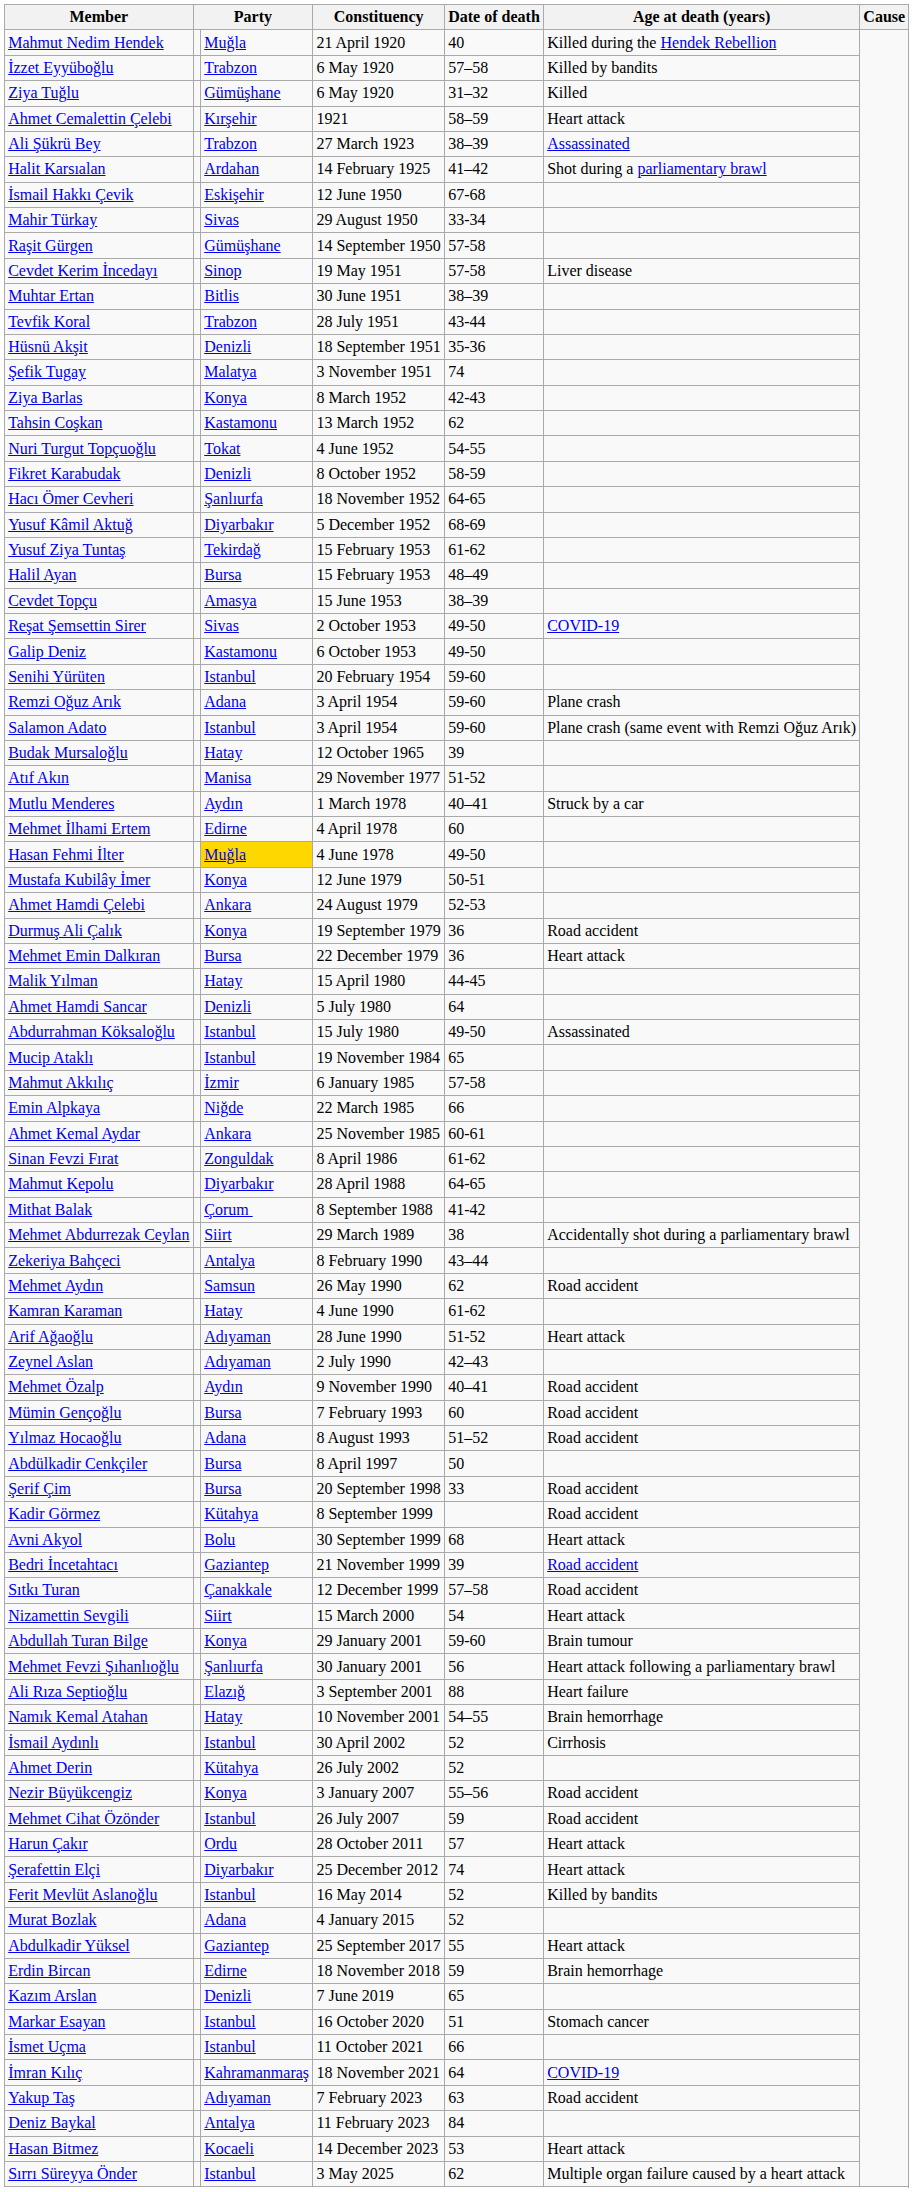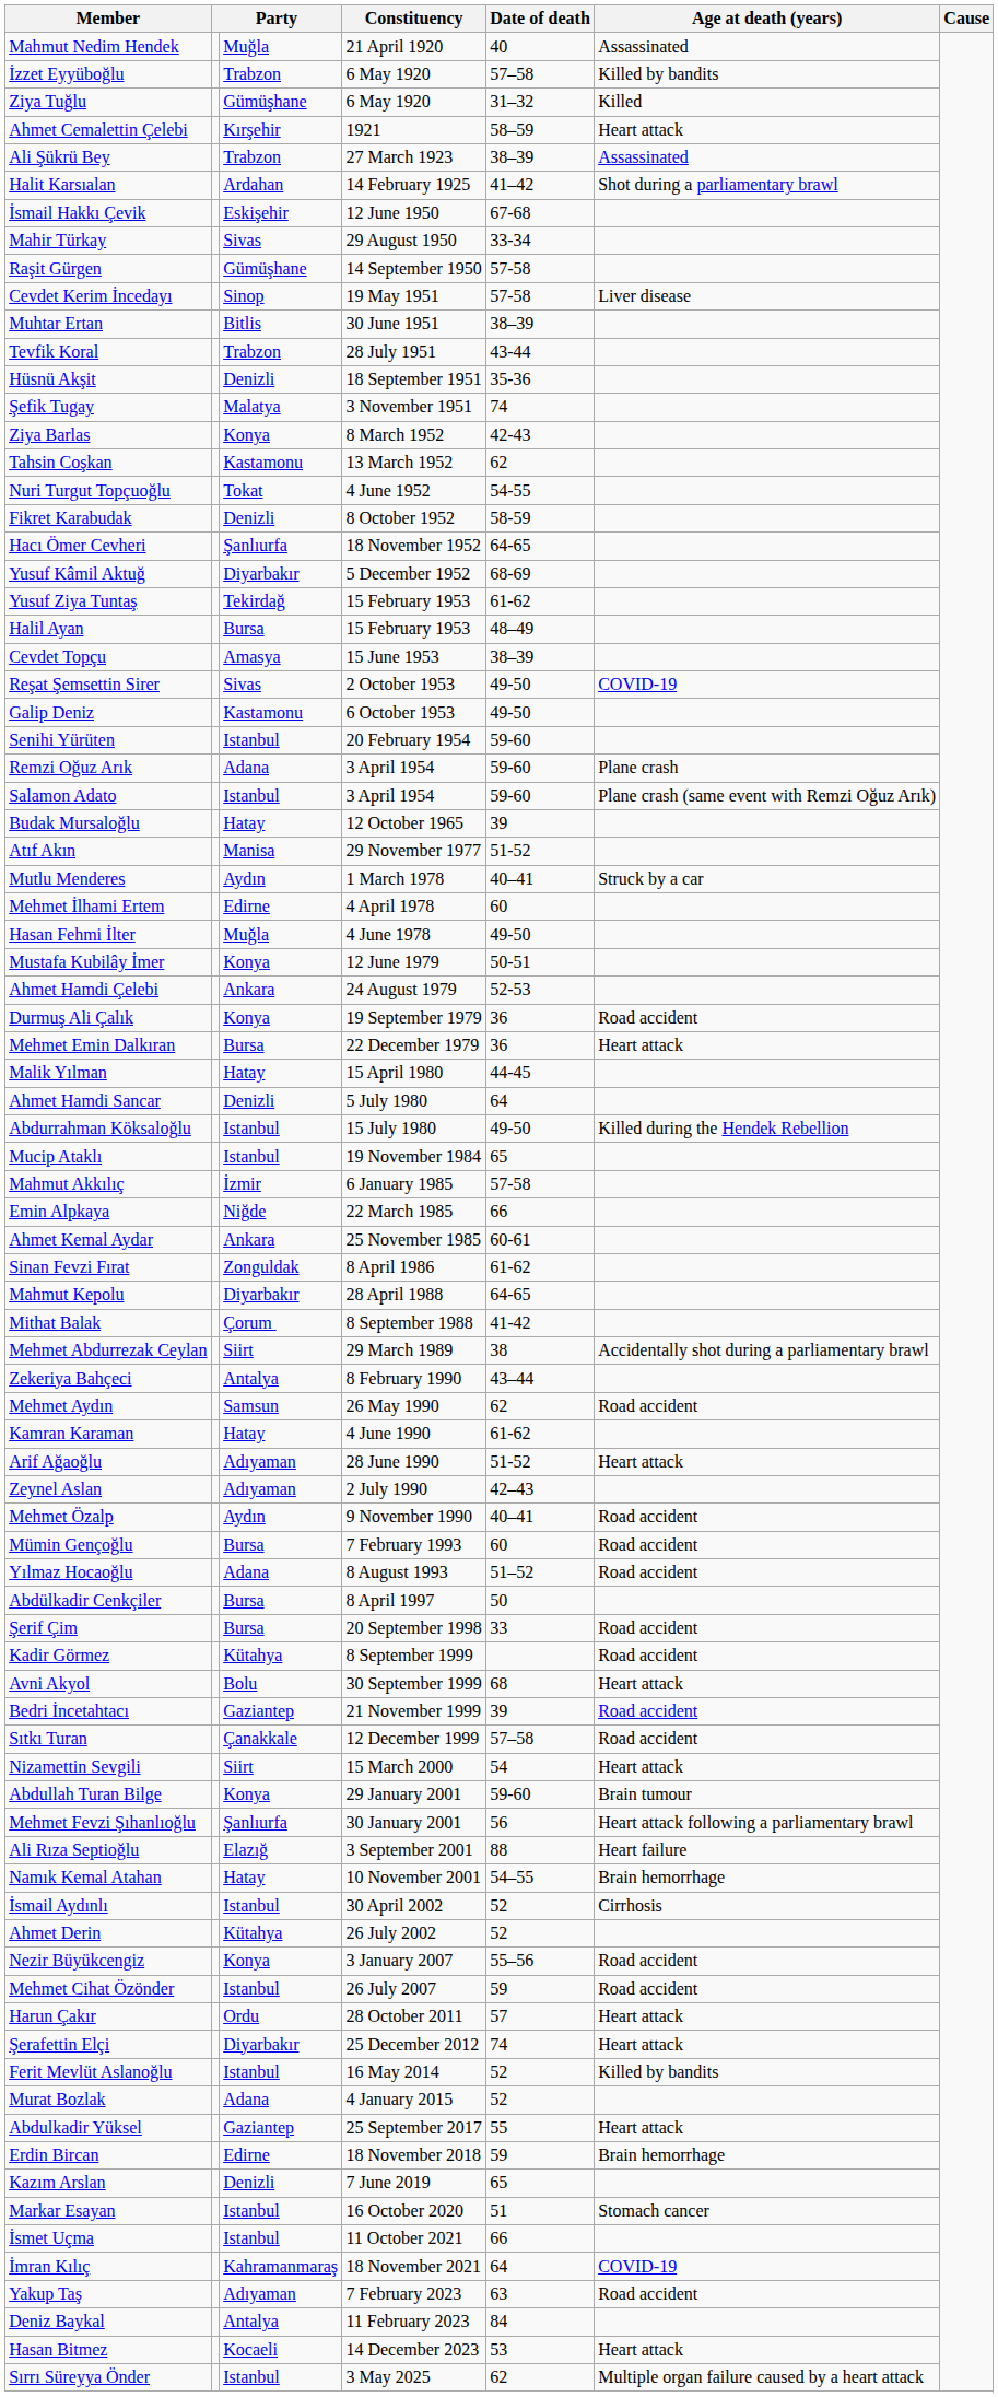 <table class="wikitable sortable">
 <tr>
 <th>Member</th>
 <th colspan=2>Party</th>
 <th>Constituency</th>
 <th>Date of death</th>
 <th>Age at death (years)</th>
 <th>Cause</th>
 </tr>
 <tr>
 <td><a href='#'>Mahmut Nedim Hendek</a></td>
 <td></td>
 <td><a href='#'>Muğla</a></td>
 <td>21 April 1920</td>
 <td>40</td>
-<td>Killed during the <a href='#'>Hendek Rebellion</a></td>
+<td>Assassinated</td>
 </tr>
 <tr>
 <td><a href='#'>İzzet Eyyüboğlu</a></td>
 <td></td>
 <td><a href='#'>Trabzon</a></td>
 <td>6 May 1920</td>
 <td>57–58</td>
 <td>Killed by bandits</td>
 </tr>
 <tr>
 <td><a href='#'>Ziya Tuğlu</a></td>
 <td></td>
 <td><a href='#'>Gümüşhane</a></td>
 <td>6 May 1920</td>
 <td>31–32</td>
 <td>Killed</td>
 </tr>
 <tr>
 <td><a href='#'>Ahmet Cemalettin Çelebi</a></td>
 <td></td>
 <td><a href='#'>Kırşehir</a></td>
 <td>1921</td>
 <td>58–59</td>
 <td>Heart attack</td>
 </tr>
 <tr>
 <td><a href='#'>Ali Şükrü Bey</a></td>
 <td></td>
 <td><a href='#'>Trabzon</a></td>
 <td>27 March 1923</td>
 <td>38–39</td>
 <td><a href='#'>Assassinated</a></td>
 </tr>
 <tr>
 <td><a href='#'>Halit Karsıalan</a></td>
 <td></td>
 <td><a href='#'>Ardahan</a></td>
 <td>14 February 1925</td>
 <td>41–42</td>
 <td>Shot during a <a href='#'>parliamentary brawl</a></td>
 </tr>
 <tr>
 <td><a href='#'>İsmail Hakkı Çevik</a></td>
 <td></td>
 <td><a href='#'>Eskişehir</a></td>
 <td>12 June 1950</td>
 <td>67-68</td>
 <td></td>
 </tr>
 <tr>
 <td><a href='#'>Mahir Türkay</a></td>
 <td></td>
 <td><a href='#'>Sivas</a></td>
 <td>29 August 1950</td>
 <td>33-34</td>
 <td></td>
 </tr>
 <tr>
 <td><a href='#'>Raşit Gürgen</a></td>
 <td></td>
 <td><a href='#'>Gümüşhane</a></td>
 <td>14 September 1950</td>
 <td>57-58</td>
 <td></td>
 </tr>
 <tr>
 <td><a href='#'>Cevdet Kerim İncedayı</a></td>
 <td></td>
 <td><a href='#'>Sinop</a></td>
 <td>19 May 1951</td>
 <td>57-58</td>
 <td>Liver disease</td>
 </tr>
 <tr>
 <td><a href='#'>Muhtar Ertan</a></td>
 <td></td>
 <td><a href='#'>Bitlis</a></td>
 <td>30 June 1951</td>
 <td>38–39</td>
 <td></td>
 </tr>
 <tr>
 <td><a href='#'>Tevfik Koral</a></td>
 <td></td>
 <td><a href='#'>Trabzon</a></td>
 <td>28 July 1951</td>
 <td>43-44</td>
 <td></td>
 </tr>
 <tr>
 <td><a href='#'>Hüsnü Akşit</a></td>
 <td></td>
 <td><a href='#'>Denizli</a></td>
 <td>18 September 1951</td>
 <td>35-36</td>
 <td></td>
 </tr>
 <tr>
 <td><a href='#'>Şefik Tugay</a></td>
 <td></td>
 <td><a href='#'>Malatya</a></td>
 <td>3 November 1951</td>
 <td>74</td>
 <td></td>
 </tr>
 <tr>
 <td><a href='#'>Ziya Barlas</a></td>
 <td></td>
 <td><a href='#'>Konya</a></td>
 <td>8 March 1952</td>
 <td>42-43</td>
 <td></td>
 </tr>
 <tr>
 <td><a href='#'>Tahsin Coşkan</a></td>
 <td></td>
 <td><a href='#'>Kastamonu</a></td>
 <td>13 March 1952</td>
 <td>62</td>
 <td></td>
 </tr>
 <tr>
 <td><a href='#'>Nuri Turgut Topçuoğlu</a></td>
 <td></td>
 <td><a href='#'>Tokat</a></td>
 <td>4 June 1952</td>
 <td>54-55</td>
 <td></td>
 </tr>
 <tr>
 <td><a href='#'>Fikret Karabudak</a></td>
 <td></td>
 <td><a href='#'>Denizli</a></td>
 <td>8 October 1952</td>
 <td>58-59</td>
 <td></td>
 </tr>
 <tr>
 <td><a href='#'>Hacı Ömer Cevheri</a></td>
 <td></td>
 <td><a href='#'>Şanlıurfa</a></td>
 <td>18 November 1952</td>
 <td>64-65</td>
 <td></td>
 </tr>
 <tr>
 <td><a href='#'>Yusuf Kâmil Aktuğ</a></td>
 <td></td>
 <td><a href='#'>Diyarbakır</a></td>
 <td>5 December 1952</td>
 <td>68-69</td>
 <td></td>
 </tr>
 <tr>
 <td><a href='#'>Yusuf Ziya Tuntaş</a></td>
 <td></td>
 <td><a href='#'>Tekirdağ</a></td>
 <td>15 February 1953</td>
 <td>61-62</td>
 <td></td>
 </tr>
 <tr>
 <td><a href='#'>Halil Ayan</a></td>
 <td></td>
 <td><a href='#'>Bursa</a></td>
 <td>15 February 1953</td>
 <td>48–49</td>
 <td></td>
 </tr>
 <tr>
 <td><a href='#'>Cevdet Topçu</a></td>
 <td></td>
 <td><a href='#'>Amasya</a></td>
 <td>15 June 1953</td>
 <td>38–39</td>
 <td></td>
 </tr>
 <tr>
 <td><a href='#'>Reşat Şemsettin Sirer</a></td>
 <td></td>
 <td><a href='#'>Sivas</a></td>
 <td>2 October 1953</td>
 <td>49-50</td>
 <td><a href='#'>COVID-19</a></td>
 </tr>
 <tr>
 <td><a href='#'>Galip Deniz</a></td>
 <td></td>
 <td><a href='#'>Kastamonu</a></td>
 <td>6 October 1953</td>
 <td>49-50</td>
 <td></td>
 </tr>
 <tr>
 <td><a href='#'>Senihi Yürüten</a></td>
 <td></td>
 <td><a href='#'>Istanbul</a></td>
 <td>20 February 1954</td>
 <td>59-60</td>
 <td></td>
 </tr>
 <tr>
 <td><a href='#'>Remzi Oğuz Arık</a></td>
 <td></td>
 <td><a href='#'>Adana</a></td>
 <td>3 April 1954</td>
 <td>59-60</td>
 <td>Plane crash</td>
 </tr>
 <tr>
 <td><a href='#'>Salamon Adato</a></td>
 <td></td>
 <td><a href='#'>Istanbul</a></td>
 <td>3 April 1954</td>
 <td>59-60</td>
 <td>Plane crash (same event with Remzi Oğuz Arık)</td>
 </tr>
 <tr>
 <td><a href='#'>Budak Mursaloğlu</a></td>
 <td></td>
 <td><a href='#'>Hatay</a></td>
 <td>12 October 1965</td>
 <td>39</td>
 <td></td>
 </tr>
 <tr>
 <td><a href='#'>Atıf Akın</a></td>
 <td></td>
 <td><a href='#'>Manisa</a></td>
 <td>29 November 1977</td>
 <td>51-52</td>
 <td></td>
 </tr>
 <tr>
 <td><a href='#'>Mutlu Menderes</a></td>
 <td></td>
 <td><a href='#'>Aydın</a></td>
 <td>1 March 1978</td>
 <td>40–41</td>
 <td>Struck by a car</td>
 </tr>
 <tr>
 <td><a href='#'>Mehmet İlhami Ertem</a></td>
 <td></td>
 <td><a href='#'>Edirne</a></td>
 <td>4 April 1978</td>
 <td>60</td>
 <td></td>
 </tr>
 <tr>
 <td><a href='#'>Hasan Fehmi İlter</a></td>
 <td></td>
-<td style="background: gold;"><a href='#'>Muğla</a></td>
+<td><a href='#'>Muğla</a></td>
 <td>4 June 1978</td>
 <td>49-50</td>
 <td></td>
 </tr>
 <tr>
 <td><a href='#'>Mustafa Kubilây İmer</a></td>
 <td></td>
 <td><a href='#'>Konya</a></td>
 <td>12 June 1979</td>
 <td>50-51</td>
 <td></td>
 </tr>
 <tr>
 <td><a href='#'>Ahmet Hamdi Çelebi</a></td>
 <td></td>
 <td><a href='#'>Ankara</a></td>
 <td>24 August 1979</td>
 <td>52-53</td>
 <td></td>
 </tr>
 <tr>
 <td><a href='#'>Durmuş Ali Çalık</a></td>
 <td></td>
 <td><a href='#'>Konya</a></td>
 <td>19 September 1979</td>
 <td>36</td>
 <td>Road accident</td>
 </tr>
 <tr>
 <td><a href='#'>Mehmet Emin Dalkıran</a></td>
 <td></td>
 <td><a href='#'>Bursa</a></td>
 <td>22 December 1979</td>
 <td>36</td>
 <td>Heart attack</td>
 </tr>
 <tr>
 <td><a href='#'>Malik Yılman</a></td>
 <td></td>
 <td><a href='#'>Hatay</a></td>
 <td>15 April 1980</td>
 <td>44-45</td>
 <td></td>
 </tr>
 <tr>
 <td><a href='#'>Ahmet Hamdi Sancar</a></td>
 <td></td>
 <td><a href='#'>Denizli</a></td>
 <td>5 July 1980</td>
 <td>64</td>
 <td></td>
 </tr>
 <tr>
 <td><a href='#'>Abdurrahman Köksaloğlu</a></td>
 <td></td>
 <td><a href='#'>Istanbul</a></td>
 <td>15 July 1980</td>
 <td>49-50</td>
-<td>Assassinated</td>
+<td>Killed during the <a href='#'>Hendek Rebellion</a></td>
 </tr>
 <tr>
 <td><a href='#'>Mucip Ataklı</a></td>
 <td></td>
 <td><a href='#'>Istanbul</a></td>
 <td>19 November 1984</td>
 <td>65</td>
 <td></td>
 </tr>
 <tr>
 <td><a href='#'>Mahmut Akkılıç</a></td>
 <td></td>
 <td><a href='#'>İzmir</a></td>
 <td>6 January 1985</td>
 <td>57-58</td>
 <td></td>
 </tr>
 <tr>
 <td><a href='#'>Emin Alpkaya</a></td>
 <td></td>
 <td><a href='#'>Niğde</a></td>
 <td>22 March 1985</td>
 <td>66</td>
 <td></td>
 </tr>
 <tr>
 <td><a href='#'>Ahmet Kemal Aydar</a></td>
 <td></td>
 <td><a href='#'>Ankara</a></td>
 <td>25 November 1985</td>
 <td>60-61</td>
 <td></td>
 </tr>
 <tr>
 <td><a href='#'>Sinan Fevzi Fırat</a></td>
 <td></td>
 <td><a href='#'>Zonguldak</a></td>
 <td>8 April 1986</td>
 <td>61-62</td>
 <td></td>
 </tr>
 <tr>
 <td><a href='#'>Mahmut Kepolu</a></td>
 <td></td>
 <td><a href='#'>Diyarbakır</a></td>
 <td>28 April 1988</td>
 <td>64-65</td>
 <td></td>
 </tr>
 <tr>
 <td><a href='#'>Mithat Balak</a></td>
 <td></td>
 <td><a href='#'>Çorum </a></td>
 <td>8 September 1988</td>
 <td>41-42</td>
 <td></td>
 </tr>
 <tr>
 <td><a href='#'>Mehmet Abdurrezak Ceylan</a></td>
 <td></td>
 <td><a href='#'>Siirt</a></td>
 <td>29 March 1989</td>
 <td>38</td>
 <td>Accidentally shot during a parliamentary brawl</td>
 </tr>
 <tr>
 <td><a href='#'>Zekeriya Bahçeci</a></td>
 <td></td>
 <td><a href='#'>Antalya</a></td>
 <td>8 February 1990</td>
 <td>43–44</td>
 <td></td>
 </tr>
 <tr>
 <td><a href='#'>Mehmet Aydın</a></td>
 <td></td>
 <td><a href='#'>Samsun</a></td>
 <td>26 May 1990</td>
 <td>62</td>
 <td>Road accident</td>
 </tr>
 <tr>
 <td><a href='#'>Kamran Karaman</a></td>
 <td></td>
 <td><a href='#'>Hatay</a></td>
 <td>4 June 1990</td>
 <td>61-62</td>
 <td></td>
 </tr>
 <tr>
 <td><a href='#'>Arif Ağaoğlu</a></td>
 <td></td>
 <td><a href='#'>Adıyaman</a></td>
 <td>28 June 1990</td>
 <td>51-52</td>
 <td>Heart attack</td>
 </tr>
 <tr>
 <td><a href='#'>Zeynel Aslan</a></td>
 <td></td>
 <td><a href='#'>Adıyaman</a></td>
 <td>2 July 1990</td>
 <td>42–43</td>
 <td></td>
 </tr>
 <tr>
 <td><a href='#'>Mehmet Özalp</a></td>
 <td></td>
 <td><a href='#'>Aydın</a></td>
 <td>9 November 1990</td>
 <td>40–41</td>
 <td>Road accident</td>
 </tr>
 <tr>
 <td><a href='#'>Mümin Gençoğlu</a></td>
 <td></td>
 <td><a href='#'>Bursa</a></td>
 <td>7 February 1993</td>
 <td>60</td>
 <td>Road accident</td>
 </tr>
 <tr>
 <td><a href='#'>Yılmaz Hocaoğlu</a></td>
 <td></td>
 <td><a href='#'>Adana</a></td>
 <td>8 August 1993</td>
 <td>51–52</td>
 <td>Road accident</td>
 </tr>
 <tr>
 <td><a href='#'>Abdülkadir Cenkçiler</a></td>
 <td></td>
 <td><a href='#'>Bursa</a></td>
 <td>8 April 1997</td>
 <td>50</td>
 <td></td>
 </tr>
 <tr>
 <td><a href='#'>Şerif Çim</a></td>
 <td></td>
 <td><a href='#'>Bursa</a></td>
 <td>20 September 1998</td>
 <td>33</td>
 <td>Road accident</td>
 </tr>
 <tr>
 <td><a href='#'>Kadir Görmez</a></td>
 <td></td>
 <td><a href='#'>Kütahya</a></td>
 <td>8 September 1999</td>
 <td></td>
 <td>Road accident</td>
 </tr>
 <tr>
 <td><a href='#'>Avni Akyol</a></td>
 <td></td>
 <td><a href='#'>Bolu</a></td>
 <td>30 September 1999</td>
 <td>68</td>
 <td>Heart attack</td>
 </tr>
 <tr>
 <td><a href='#'>Bedri İncetahtacı</a></td>
 <td></td>
 <td><a href='#'>Gaziantep</a></td>
 <td>21 November 1999</td>
 <td>39</td>
 <td><a href='#'>Road accident</a></td>
 </tr>
 <tr>
 <td><a href='#'>Sıtkı Turan</a></td>
 <td></td>
 <td><a href='#'>Çanakkale</a></td>
 <td>12 December 1999</td>
 <td>57–58</td>
 <td>Road accident</td>
 </tr>
 <tr>
 <td><a href='#'>Nizamettin Sevgili</a></td>
 <td></td>
 <td><a href='#'>Siirt</a></td>
 <td>15 March 2000</td>
 <td>54</td>
 <td>Heart attack</td>
 </tr>
 <tr>
 <td><a href='#'>Abdullah Turan Bilge</a></td>
 <td></td>
 <td><a href='#'>Konya</a></td>
 <td>29 January 2001</td>
 <td>59-60</td>
 <td>Brain tumour</td>
 </tr>
 <tr>
 <td><a href='#'>Mehmet Fevzi Şıhanlıoğlu</a></td>
 <td></td>
 <td><a href='#'>Şanlıurfa</a></td>
 <td>30 January 2001</td>
 <td>56</td>
 <td>Heart attack following a parliamentary brawl</td>
 </tr>
 <tr>
 <td><a href='#'>Ali Rıza Septioğlu</a></td>
 <td></td>
 <td><a href='#'>Elazığ</a></td>
 <td>3 September 2001</td>
 <td>88</td>
 <td>Heart failure</td>
 </tr>
 <tr>
 <td><a href='#'>Namık Kemal Atahan</a></td>
 <td></td>
 <td><a href='#'>Hatay</a></td>
 <td>10 November 2001</td>
 <td>54–55</td>
 <td>Brain hemorrhage</td>
 </tr>
 <tr>
 <td><a href='#'>İsmail Aydınlı</a></td>
 <td></td>
 <td><a href='#'>Istanbul</a></td>
 <td>30 April 2002</td>
 <td>52</td>
 <td>Cirrhosis</td>
 </tr>
 <tr>
 <td><a href='#'>Ahmet Derin</a></td>
 <td></td>
 <td><a href='#'>Kütahya</a></td>
 <td>26 July 2002</td>
 <td>52</td>
 <td></td>
 </tr>
 <tr>
 <td><a href='#'>Nezir Büyükcengiz</a></td>
 <td></td>
 <td><a href='#'>Konya</a></td>
 <td>3 January 2007</td>
 <td>55–56</td>
 <td>Road accident</td>
 </tr>
 <tr>
 <td><a href='#'>Mehmet Cihat Özönder</a></td>
 <td></td>
 <td><a href='#'>Istanbul</a></td>
 <td>26 July 2007</td>
 <td>59</td>
 <td>Road accident</td>
 </tr>
 <tr>
 <td><a href='#'>Harun Çakır</a></td>
 <td></td>
 <td><a href='#'>Ordu</a></td>
 <td>28 October 2011</td>
 <td>57</td>
 <td>Heart attack</td>
 </tr>
 <tr>
 <td><a href='#'>Şerafettin Elçi</a></td>
 <td></td>
 <td><a href='#'>Diyarbakır</a></td>
 <td>25 December 2012</td>
 <td>74</td>
 <td>Heart attack</td>
 </tr>
 <tr>
 <td><a href='#'>Ferit Mevlüt Aslanoğlu</a></td>
 <td></td>
 <td><a href='#'>Istanbul</a></td>
 <td>16 May 2014</td>
 <td>52</td>
 <td>Killed by bandits</td>
 </tr>
 <tr>
 <td><a href='#'>Murat Bozlak</a></td>
 <td></td>
 <td><a href='#'>Adana</a></td>
 <td>4 January 2015</td>
 <td>52</td>
 <td></td>
 </tr>
 <tr>
 <td><a href='#'>Abdulkadir Yüksel</a></td>
 <td></td>
 <td><a href='#'>Gaziantep</a></td>
 <td>25 September 2017</td>
 <td>55</td>
 <td>Heart attack</td>
 </tr>
 <tr>
 <td><a href='#'>Erdin Bircan</a></td>
 <td></td>
 <td><a href='#'>Edirne</a></td>
 <td>18 November 2018</td>
 <td>59</td>
 <td>Brain hemorrhage</td>
 </tr>
 <tr>
 <td><a href='#'>Kazım Arslan</a></td>
 <td></td>
 <td><a href='#'>Denizli</a></td>
 <td>7 June 2019</td>
 <td>65</td>
 <td></td>
 </tr>
 <tr>
 <td><a href='#'>Markar Esayan</a></td>
 <td></td>
 <td><a href='#'>Istanbul</a></td>
 <td>16 October 2020</td>
 <td>51</td>
 <td>Stomach cancer</td>
 </tr>
 <tr>
 <td><a href='#'>İsmet Uçma</a></td>
 <td></td>
 <td><a href='#'>Istanbul</a></td>
 <td>11 October 2021</td>
 <td>66</td>
 <td></td>
 </tr>
 <tr>
 <td><a href='#'>İmran Kılıç</a></td>
 <td></td>
 <td><a href='#'>Kahramanmaraş</a></td>
 <td>18 November 2021</td>
 <td>64</td>
 <td><a href='#'>COVID-19</a></td>
 </tr>
 <tr>
 <td><a href='#'>Yakup Taş</a></td>
 <td></td>
 <td><a href='#'>Adıyaman</a></td>
 <td>7 February 2023</td>
 <td>63</td>
 <td>Road accident</td>
 </tr>
 <tr>
 <td><a href='#'>Deniz Baykal</a></td>
 <td></td>
 <td><a href='#'>Antalya</a></td>
 <td>11 February 2023</td>
 <td>84</td>
 <td></td>
 </tr>
 <tr>
 <td><a href='#'>Hasan Bitmez</a></td>
 <td></td>
 <td><a href='#'>Kocaeli</a></td>
 <td>14 December 2023</td>
 <td>53</td>
 <td>Heart attack</td>
 </tr>
 <tr>
 <td><a href='#'>Sırrı Süreyya Önder</a></td>
 <td></td>
 <td><a href='#'>Istanbul</a></td>
 <td>3 May 2025</td>
 <td>62</td>
 <td>Multiple organ failure caused by a heart attack</td>
 </tr>
 <tr>
 </tr>
 </table>
